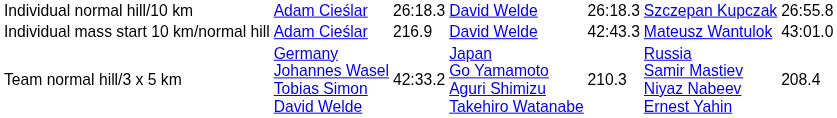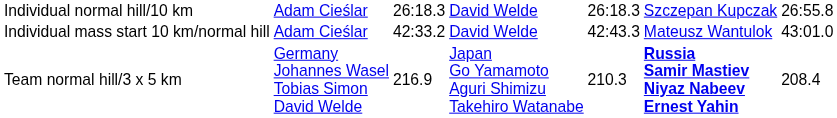 <table>
 <tr>
 <td>Individual normal hill/10 km<br></td>
 <td> <a href='#'>Adam Cieślar</a></td>
 <td>26:18.3</td>
 <td> <a href='#'>David Welde</a></td>
 <td>26:18.3</td>
 <td> <a href='#'>Szczepan Kupczak</a></td>
 <td>26:55.8</td>
 </tr>
 <tr>
 <td>Individual mass start 10 km/normal hill<br></td>
 <td> <a href='#'>Adam Cieślar</a></td>
-<td>216.9</td>
+<td>42:33.2</td>
 <td> <a href='#'>David Welde</a></td>
 <td>42:43.3</td>
 <td> <a href='#'>Mateusz Wantulok</a></td>
 <td>43:01.0</td>
 </tr>
 <tr>
 <td>Team normal hill/3 x 5 km<br></td>
 <td> <a href='#'>Germany</a><br><a href='#'>Johannes Wasel</a><br><a href='#'>Tobias Simon</a><br><a href='#'>David Welde</a></td>
-<td>42:33.2</td>
+<td>216.9</td>
 <td> <a href='#'>Japan</a><br><a href='#'>Go Yamamoto</a><br><a href='#'>Aguri Shimizu</a><br><a href='#'>Takehiro Watanabe</a></td>
 <td>210.3</td>
-<td> <a href='#'>Russia</a><br><a href='#'>Samir Mastiev</a><br><a href='#'>Niyaz Nabeev</a><br><a href='#'>Ernest Yahin</a></td>
+<td><strong> <a href='#'>Russia</a><br><a href='#'>Samir Mastiev</a><br><a href='#'>Niyaz Nabeev</a><br><a href='#'>Ernest Yahin</a></strong></td>
 <td>208.4</td>
 </tr>
 </table>
